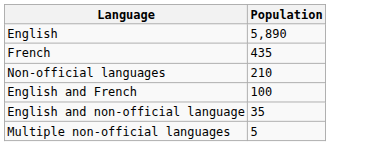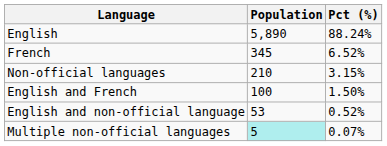 <table class="wikitable">
 <tr>
 <th>Language</th>
 <th>Population</th>
+<th>Pct (%)</th>
 </tr>
 <tr>
 <td>English</td>
 <td>5,890</td>
+<td>88.24%</td>
 </tr>
 <tr>
 <td>French</td>
-<td>435</td>
+<td>345</td>
+<td>6.52%</td>
 </tr>
 <tr>
 <td>Non-official languages</td>
 <td>210</td>
+<td>3.15%</td>
 </tr>
 <tr>
 <td>English and French</td>
 <td>100</td>
+<td>1.50%</td>
 </tr>
 <tr>
 <td>English and non-official language</td>
-<td>35</td>
+<td>53</td>
+<td>0.52%</td>
 </tr>
 <tr>
 <td>Multiple non-official languages</td>
-<td>5</td>
+<td style="background: paleturquoise;">5</td>
+<td>0.07%</td>
 </tr>
 </table>
